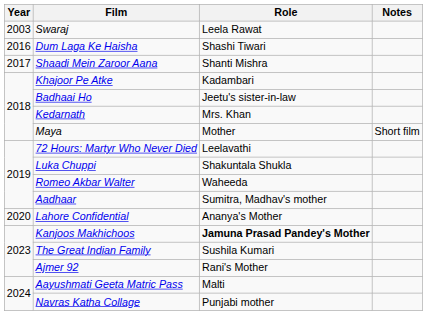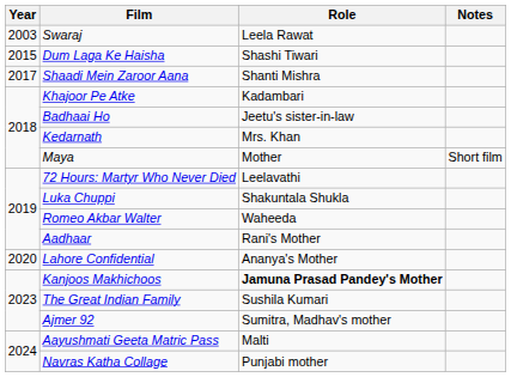 <table class="wikitable sortable">
 <tr>
 <th>Year</th>
 <th>Film</th>
 <th>Role</th>
 <th>Notes</th>
 </tr>
 <tr>
 <td>2003</td>
 <td><em>Swaraj</em></td>
 <td>Leela Rawat</td>
 <td></td>
 </tr>
 <tr>
-<td>2016</td>
+<td>2015</td>
 <td><em><a href='#'>Dum Laga Ke Haisha</a></em></td>
 <td>Shashi Tiwari</td>
 <td></td>
 </tr>
 <tr>
 <td>2017</td>
 <td><em><a href='#'>Shaadi Mein Zaroor Aana</a></em></td>
 <td>Shanti Mishra</td>
 <td></td>
 </tr>
 <tr>
 <td rowspan="4">2018</td>
 <td><em><a href='#'>Khajoor Pe Atke</a></em></td>
 <td>Kadambari</td>
 <td></td>
 </tr>
 <tr>
 <td><em><a href='#'>Badhaai Ho</a></em></td>
 <td>Jeetu's sister-in-law</td>
 <td></td>
 </tr>
 <tr>
 <td><em><a href='#'>Kedarnath</a></em></td>
 <td>Mrs. Khan</td>
 <td></td>
 </tr>
 <tr>
 <td><em>Maya</em></td>
 <td>Mother</td>
 <td>Short film</td>
 </tr>
 <tr>
 <td rowspan="4">2019</td>
 <td><em><a href='#'>72 Hours: Martyr Who Never Died</a></em></td>
 <td>Leelavathi</td>
 <td></td>
 </tr>
 <tr>
 <td><em><a href='#'>Luka Chuppi</a></em></td>
 <td>Shakuntala Shukla</td>
 <td></td>
 </tr>
 <tr>
 <td><em><a href='#'>Romeo Akbar Walter</a></em></td>
 <td>Waheeda</td>
 <td></td>
 </tr>
 <tr>
 <td><em><a href='#'>Aadhaar</a></em></td>
-<td>Sumitra, Madhav's mother</td>
+<td>Rani's Mother</td>
 <td></td>
 </tr>
 <tr>
 <td>2020</td>
 <td><em><a href='#'>Lahore Confidential</a></em></td>
 <td>Ananya's Mother</td>
 <td></td>
 </tr>
 <tr>
 <td rowspan="3">2023</td>
 <td><em><a href='#'>Kanjoos Makhichoos</a></em></td>
 <td><strong>Jamuna Prasad Pandey's Mother</strong></td>
 <td></td>
 </tr>
 <tr>
 <td><em><a href='#'>The Great Indian Family</a></em></td>
 <td>Sushila Kumari</td>
 <td></td>
 </tr>
 <tr>
 <td><em><a href='#'>Ajmer 92</a></em></td>
-<td>Rani's Mother</td>
+<td>Sumitra, Madhav's mother</td>
 <td></td>
 </tr>
 <tr>
 <td rowspan="2">2024</td>
 <td><em><a href='#'>Aayushmati Geeta Matric Pass</a></em></td>
 <td>Malti</td>
 <td></td>
 </tr>
 <tr>
 <td><em><a href='#'>Navras Katha Collage</a></em></td>
 <td>Punjabi mother</td>
 <td></td>
 </tr>
 </table>
